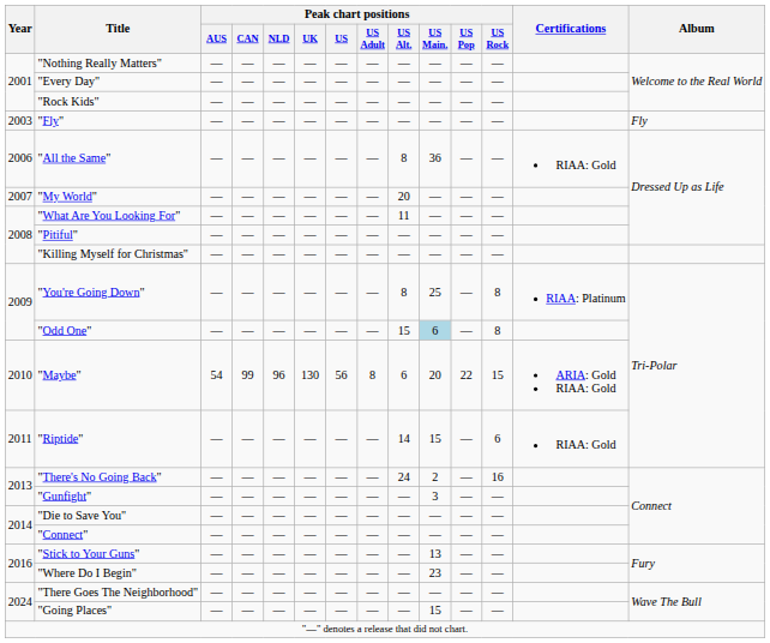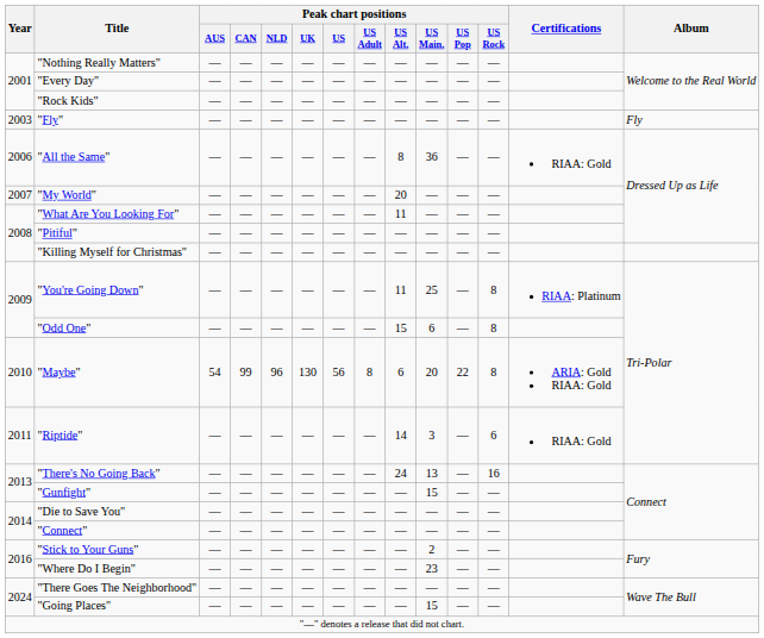 <table class="wikitable" style="text-align:center;">
 <tr>
 <th rowspan="2">Year</th>
 <th rowspan="2">Title</th>
 <th colspan="10">Peak chart positions</th>
 <th rowspan="2"><a href='#'>Certifications</a></th>
 <th rowspan="2">Album</th>
 </tr>
 <tr style="font-size:smaller;">
 <th width="35"><a href='#'>AUS</a><br></th>
 <th width="35"><a href='#'>CAN</a><br></th>
 <th width="35"><a href='#'>NLD</a><br></th>
 <th width="35"><a href='#'>UK</a><br></th>
 <th width="35"><a href='#'>US</a></th>
 <th width="35"><a href='#'>US Adult</a></th>
 <th width="35"><a href='#'>US<br>Alt.</a></th>
 <th width="35"><a href='#'>US Main.</a></th>
 <th width="35"><a href='#'>US<br>Pop</a></th>
 <th width="35"><a href='#'>US Rock</a></th>
 </tr>
 <tr>
 <td rowspan="3">2001</td>
 <td align="left">"Nothing Really Matters" </td>
 <td>—</td>
 <td>—</td>
 <td>—</td>
 <td>—</td>
 <td>—</td>
 <td>—</td>
 <td>—</td>
 <td>—</td>
 <td>—</td>
 <td>—</td>
 <td></td>
 <td style="text-align:left;" rowspan="3"><em>Welcome to the Real World</em></td>
 </tr>
 <tr>
 <td align="left">"Every Day" </td>
 <td>—</td>
 <td>—</td>
 <td>—</td>
 <td>—</td>
 <td>—</td>
 <td>—</td>
 <td>—</td>
 <td>—</td>
 <td>—</td>
 <td>—</td>
 <td></td>
 </tr>
 <tr>
 <td align="left">"Rock Kids" </td>
 <td>—</td>
 <td>—</td>
 <td>—</td>
 <td>—</td>
 <td>—</td>
 <td>—</td>
 <td>—</td>
 <td>—</td>
 <td>—</td>
 <td>—</td>
 <td></td>
 </tr>
 <tr>
 <td>2003</td>
 <td align="left">"<a href='#'>Fly</a>" </td>
 <td>—</td>
 <td>—</td>
 <td>—</td>
 <td>—</td>
 <td>—</td>
 <td>—</td>
 <td>—</td>
 <td>—</td>
 <td>—</td>
 <td>—</td>
 <td></td>
 <td align="left"><em>Fly</em></td>
 </tr>
 <tr>
 <td>2006</td>
 <td align="left">"<a href='#'>All the Same</a>"</td>
 <td>—</td>
 <td>—</td>
 <td>—</td>
 <td>—</td>
 <td>—</td>
 <td>—</td>
 <td>8</td>
 <td>36</td>
 <td>—</td>
 <td>—</td>
 <td><br><ul><li>RIAA: Gold</li></ul></td>
 <td style="text-align:left;" rowspan="4"><em>Dressed Up as Life</em></td>
 </tr>
 <tr>
 <td>2007</td>
 <td align="left">"<a href='#'>My World</a>"</td>
 <td>—</td>
 <td>—</td>
 <td>—</td>
 <td>—</td>
 <td>—</td>
 <td>—</td>
 <td>20</td>
 <td>—</td>
 <td>—</td>
 <td>—</td>
 <td></td>
 </tr>
 <tr>
 <td rowspan="3">2008</td>
 <td align="left">"<a href='#'>What Are You Looking For</a>"</td>
 <td>—</td>
 <td>—</td>
 <td>—</td>
 <td>—</td>
 <td>—</td>
 <td>—</td>
 <td>11</td>
 <td>—</td>
 <td>—</td>
 <td>—</td>
 <td></td>
 </tr>
 <tr>
 <td align="left">"<a href='#'>Pitiful</a>"</td>
 <td>—</td>
 <td>—</td>
 <td>—</td>
 <td>—</td>
 <td>—</td>
 <td>—</td>
 <td>—</td>
 <td>—</td>
 <td>—</td>
 <td>—</td>
 <td></td>
 </tr>
 <tr>
 <td align="left">"Killing Myself for Christmas"</td>
 <td>—</td>
 <td>—</td>
 <td>—</td>
 <td>—</td>
 <td>—</td>
 <td>—</td>
 <td>—</td>
 <td>—</td>
 <td>—</td>
 <td>—</td>
 <td></td>
 <td></td>
 </tr>
 <tr>
 <td rowspan="2">2009</td>
 <td align="left">"<a href='#'>You're Going Down</a>"</td>
 <td>—</td>
 <td>—</td>
 <td>—</td>
 <td>—</td>
 <td>—</td>
 <td>—</td>
-<td>8</td>
+<td>11</td>
 <td>25</td>
 <td>—</td>
 <td>8</td>
 <td><br><ul><li><a href='#'>RIAA</a>: Platinum</li></ul></td>
 <td style="text-align:left;" rowspan="4"><em>Tri-Polar</em></td>
 </tr>
 <tr>
 <td align="left">"<a href='#'>Odd One</a>"</td>
 <td>—</td>
 <td>—</td>
 <td>—</td>
 <td>—</td>
 <td>—</td>
 <td>—</td>
 <td>15</td>
-<td style="background: lightblue;">6</td>
+<td>6</td>
 <td>—</td>
 <td>8</td>
 <td></td>
 </tr>
 <tr>
 <td>2010</td>
 <td align="left">"<a href='#'>Maybe</a>"</td>
 <td>54</td>
 <td>99</td>
 <td>96</td>
 <td>130</td>
 <td>56</td>
 <td>8</td>
 <td>6</td>
 <td>20</td>
 <td>22</td>
-<td>15</td>
+<td>8</td>
 <td><br><ul><li><a href='#'>ARIA</a>: Gold</li><li>RIAA: Gold</li></ul></td>
 </tr>
 <tr>
 <td>2011</td>
 <td align="left">"<a href='#'>Riptide</a>"</td>
 <td>—</td>
 <td>—</td>
 <td>—</td>
 <td>—</td>
 <td>—</td>
 <td>—</td>
 <td>14</td>
-<td>15</td>
+<td>3</td>
 <td>—</td>
 <td>6</td>
 <td><br><ul><li>RIAA: Gold</li></ul></td>
 </tr>
 <tr>
 <td rowspan="2">2013</td>
 <td align="left">"<a href='#'>There's No Going Back</a>"</td>
 <td>—</td>
 <td>—</td>
 <td>—</td>
 <td>—</td>
 <td>—</td>
 <td>—</td>
 <td>24</td>
-<td>2</td>
+<td>13</td>
 <td>—</td>
 <td>16</td>
 <td></td>
 <td style="text-align:left;" rowspan="4"><em>Connect</em></td>
 </tr>
 <tr>
 <td align="left">"<a href='#'>Gunfight</a>"</td>
 <td>—</td>
 <td>—</td>
 <td>—</td>
 <td>—</td>
 <td>—</td>
 <td>—</td>
 <td>—</td>
-<td>3</td>
+<td>15</td>
 <td>—</td>
 <td>—</td>
 <td></td>
 </tr>
 <tr>
 <td rowspan="2">2014</td>
 <td align="left">"Die to Save You"</td>
 <td>—</td>
 <td>—</td>
 <td>—</td>
 <td>—</td>
 <td>—</td>
 <td>—</td>
 <td>—</td>
 <td>—</td>
 <td>—</td>
 <td>—</td>
 <td></td>
 </tr>
 <tr>
 <td align="left">"<a href='#'>Connect</a>"</td>
 <td>—</td>
 <td>—</td>
 <td>—</td>
 <td>—</td>
 <td>—</td>
 <td>—</td>
 <td>—</td>
 <td>—</td>
 <td>—</td>
 <td>—</td>
 <td></td>
 </tr>
 <tr>
 <td rowspan="2">2016</td>
 <td align="left">"<a href='#'>Stick to Your Guns</a>"</td>
 <td>—</td>
 <td>—</td>
 <td>—</td>
 <td>—</td>
 <td>—</td>
 <td>—</td>
 <td>—</td>
-<td>13</td>
+<td>2</td>
 <td>—</td>
 <td>—</td>
 <td></td>
 <td style="text-align:left;" rowspan="2"><em>Fury</em></td>
 </tr>
 <tr>
 <td align="left">"Where Do I Begin"</td>
 <td>—</td>
 <td>—</td>
 <td>—</td>
 <td>—</td>
 <td>—</td>
 <td>—</td>
 <td>—</td>
 <td>23</td>
 <td>—</td>
 <td>—</td>
 <td></td>
 </tr>
 <tr>
 <td rowspan="2">2024</td>
 <td align="left">"There Goes The Neighborhood"</td>
 <td>—</td>
 <td>—</td>
 <td>—</td>
 <td>—</td>
 <td>—</td>
 <td>—</td>
 <td>—</td>
 <td>—</td>
 <td>—</td>
 <td>—</td>
 <td></td>
 <td style="text-align:left;" rowspan="2"><em>Wave The Bull</em></td>
 </tr>
 <tr>
 <td align="left">"Going Places"</td>
 <td>—</td>
 <td>—</td>
 <td>—</td>
 <td>—</td>
 <td>—</td>
 <td>—</td>
 <td>—</td>
 <td>15</td>
 <td>—</td>
 <td>—</td>
 <td></td>
 </tr>
 <tr>
 <td colspan="14" style="font-size:85%">"—" denotes a release that did not chart.</td>
 </tr>
 </table>
